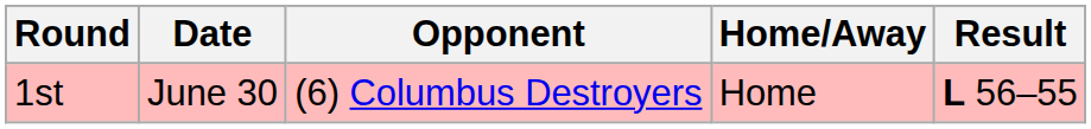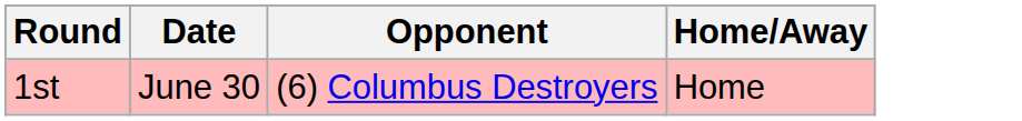 <table class="wikitable">
 <tr>
 <th>Round</th>
 <th>Date</th>
 <th>Opponent</th>
 <th>Home/Away</th>
-<th>Result</th>
 </tr>
 <tr bgcolor="ffbbbb">
 <td>1st</td>
 <td>June 30</td>
 <td>(6) <a href='#'>Columbus Destroyers</a></td>
 <td>Home</td>
-<td><strong>L</strong> 56–55</td>
 </tr>
 </table>
